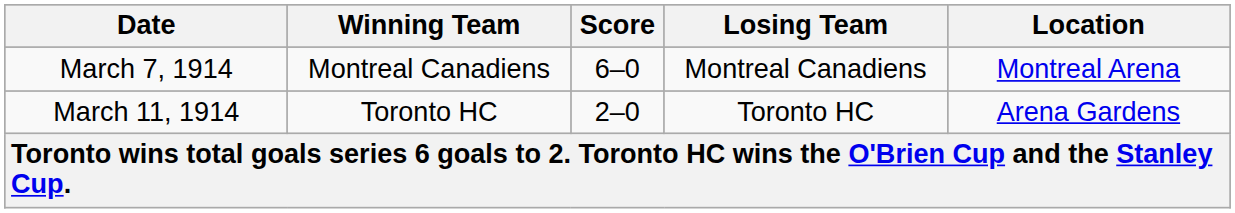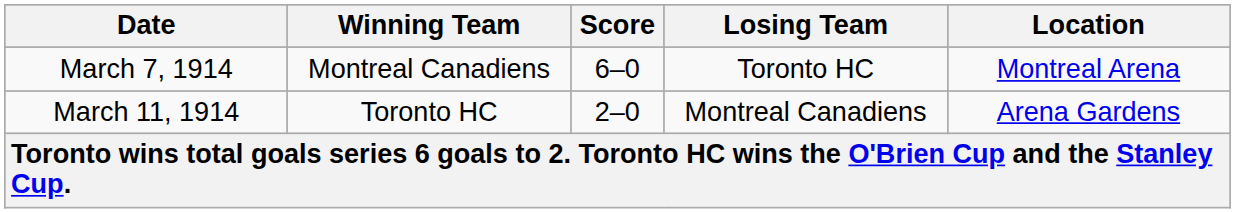 <table class="wikitable" style="text-align:center;">
 <tr>
 <th style="width:10em">Date</th>
 <th style="width:10em">Winning Team</th>
 <th style="width:3em">Score</th>
 <th style="width:10em">Losing Team</th>
 <th style="width:10em">Location</th>
 </tr>
 <tr>
 <td>March 7, 1914</td>
 <td>Montreal Canadiens</td>
 <td>6–0</td>
-<td>Montreal Canadiens</td>
+<td>Toronto HC</td>
 <td><a href='#'>Montreal Arena</a></td>
 </tr>
 <tr>
 <td>March 11, 1914</td>
 <td>Toronto HC</td>
 <td>2–0</td>
-<td>Toronto HC</td>
+<td>Montreal Canadiens</td>
 <td><a href='#'>Arena Gardens</a></td>
 </tr>
 <tr>
 <th colspan="5" style="text-align:left;">Toronto wins total goals series 6 goals to 2. Toronto HC wins the <a href='#'>O'Brien Cup</a> and the <a href='#'>Stanley Cup</a>.</th>
 </tr>
 </table>
